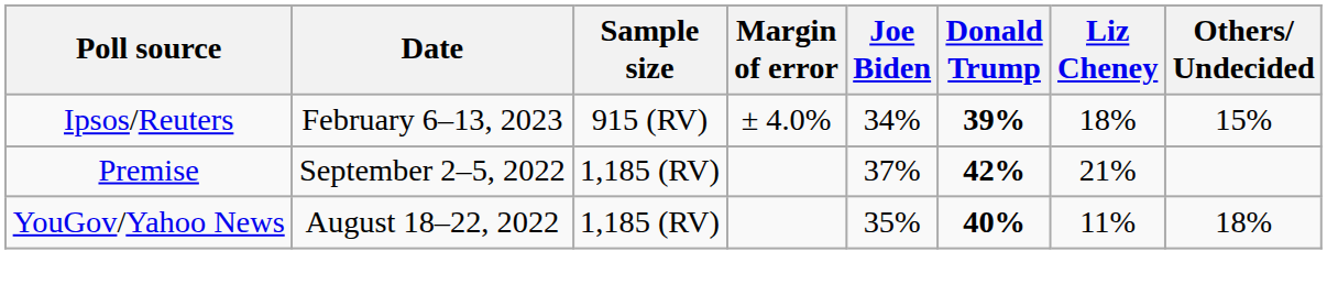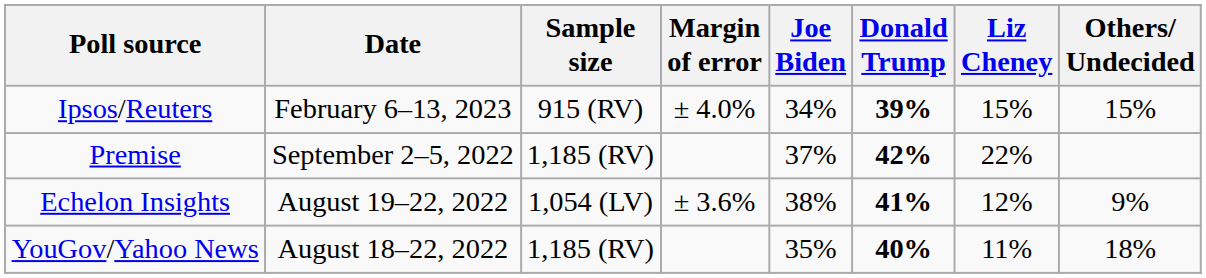 <table class="wikitable sortable mw-datatable" style="text-align:center;font-size:90%;line-height:17px">
 <tr>
 <th>Poll source</th>
 <th>Date</th>
 <th>Sample<br>size</th>
 <th>Margin<br>of error</th>
 <th class="unsortable"><a href='#'>Joe<br>Biden</a><br><small></small></th>
 <th class="unsortable"><a href='#'>Donald<br>Trump</a><br><small></small></th>
 <th class="unsortable"><a href='#'>Liz<br>Cheney</a><br><small></small></th>
 <th class="unsortable">Others/<br>Undecided</th>
 </tr>
 <tr>
 <td><a href='#'>Ipsos</a>/<a href='#'>Reuters</a></td>
 <td data-sort-value="2023-02-13">February 6–13, 2023</td>
 <td>915 (RV)</td>
 <td>± 4.0%</td>
 <td>34%</td>
 <td><strong>39%</strong></td>
-<td>18%</td>
+<td>15%</td>
 <td>15%</td>
 </tr>
 <tr>
 <td><a href='#'>Premise</a></td>
 <td data-sort-value="2022-09-05">September 2–5, 2022</td>
 <td>1,185 (RV)</td>
 <td></td>
 <td>37%</td>
 <td><strong>42%</strong></td>
-<td>21%</td>
+<td>22%</td>
 <td></td>
+</tr>
+<tr>
+<td><a href='#'>Echelon Insights</a></td>
+<td data-sort-value="2022-08-22">August 19–22, 2022</td>
+<td>1,054 (LV)</td>
+<td>± 3.6%</td>
+<td>38%</td>
+<td><strong>41%</strong></td>
+<td>12%</td>
+<td>9%</td>
 </tr>
 <tr>
 <td><a href='#'>YouGov</a>/<a href='#'>Yahoo News</a></td>
 <td data-sort-value="2022-08-22">August 18–22, 2022</td>
 <td>1,185 (RV)</td>
 <td></td>
 <td>35%</td>
 <td><strong>40%</strong></td>
 <td>11%</td>
 <td>18%</td>
 </tr>
 </table>
